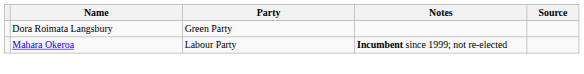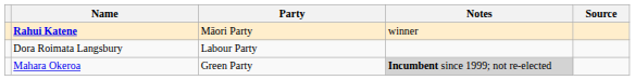 <table class="wikitable" width="70%" style="font-size:95%;">
 <tr>
 <th width=1%></th>
 <th width=30%>Name</th>
 <th width=30%>Party</th>
 <th width=30%>Notes</th>
 <th width=9%>Source</th>
 </tr>
+<tr ---- bgcolor=#FFEECC>
+<td bgcolor=></td>
+<td><strong><a href='#'>Rahui Katene</a></strong></td>
+<td>Māori Party</td>
+<td>winner</td>
+<td></td>
+</tr>
 <tr -->
 <td bgcolor=></td>
 <td>Dora Roimata Langsbury</td>
-<td>Green Party</td>
+<td>Labour Party</td>
 <td></td>
 <td></td>
 </tr>
 <tr -->
 <td bgcolor=></td>
 <td><a href='#'>Mahara Okeroa</a></td>
-<td>Labour Party</td>
-<td><strong>Incumbent</strong> since 1999; not re-elected</td>
+<td>Green Party</td>
+<td style="background: lightgrey;"><strong>Incumbent</strong> since 1999; not re-elected</td>
 <td></td>
 </tr>
 </table>
